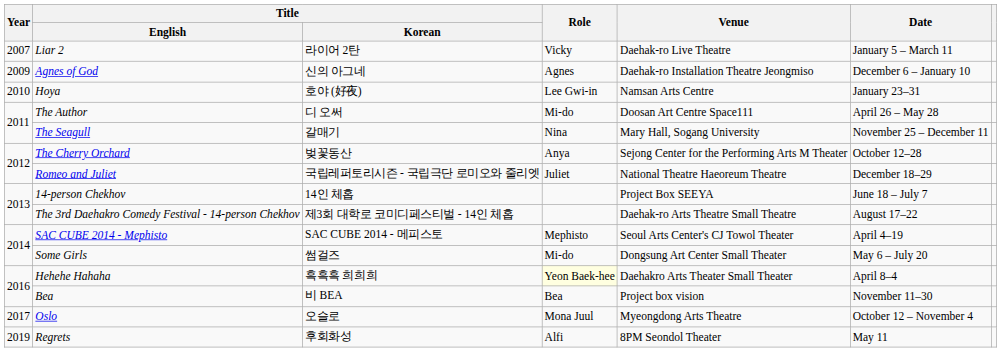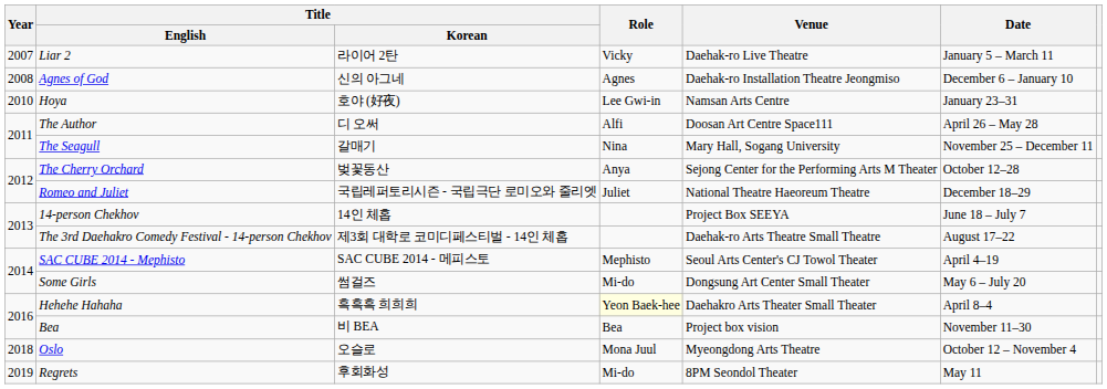 <table class="wikitable sortable">
 <tr>
 <th rowspan="2">Year</th>
 <th colspan="2">Title</th>
 <th rowspan="2">Role</th>
 <th rowspan="2">Venue</th>
 <th rowspan="2">Date</th>
 <th rowspan="2" class="unsortable"></th>
 </tr>
 <tr>
 <th>English</th>
 <th>Korean</th>
 </tr>
 <tr>
 <td>2007</td>
 <td><em>Liar 2</em></td>
 <td>라이어 2탄</td>
 <td>Vicky</td>
 <td>Daehak-ro Live Theatre</td>
 <td>January 5 – March 11</td>
 <td></td>
 </tr>
 <tr>
-<td>2009</td>
+<td>2008</td>
 <td><em><a href='#'>Agnes of God</a></em></td>
 <td>신의 아그네</td>
 <td>Agnes</td>
 <td>Daehak-ro Installation Theatre Jeongmiso</td>
 <td>December 6 – January 10</td>
 <td></td>
 </tr>
 <tr>
 <td>2010</td>
 <td><em>Hoya</em></td>
 <td>호야 (好夜)</td>
 <td>Lee Gwi-in</td>
 <td>Namsan Arts Centre</td>
 <td>January 23–31</td>
 <td></td>
 </tr>
 <tr>
 <td rowspan="2">2011</td>
 <td><em>The Author</em></td>
 <td>디 오써</td>
-<td>Mi-do</td>
+<td>Alfi</td>
 <td>Doosan Art Centre Space111</td>
 <td>April 26 – May 28</td>
 <td></td>
 </tr>
 <tr>
 <td><em><a href='#'>The Seagull</a></em></td>
 <td>갈매기</td>
 <td>Nina</td>
 <td>Mary Hall, Sogang University</td>
 <td>November 25 – December 11</td>
 <td></td>
 </tr>
 <tr>
 <td rowspan="2">2012</td>
 <td><em><a href='#'>The Cherry Orchard</a></em></td>
 <td>벚꽃동산</td>
 <td>Anya</td>
 <td>Sejong Center for the Performing Arts M Theater</td>
 <td>October 12–28</td>
 <td></td>
 </tr>
 <tr>
 <td><em><a href='#'>Romeo and Juliet</a></em></td>
 <td>국립레퍼토리시즌 - 국립극단 로미오와 줄리엣</td>
 <td>Juliet</td>
 <td>National Theatre Haeoreum Theatre</td>
 <td>December 18–29</td>
 <td></td>
 </tr>
 <tr>
 <td rowspan="2">2013</td>
 <td><em>14-person Chekhov</em></td>
 <td>14인 체홉</td>
 <td></td>
 <td>Project Box SEEYA</td>
 <td>June 18 – July 7</td>
 <td></td>
 </tr>
 <tr>
 <td><em>The 3rd Daehakro Comedy Festival - 14-person Chekhov</em></td>
 <td>제3회 대학로 코미디페스티벌 - 14인 체홉</td>
 <td></td>
 <td>Daehak-ro Arts Theatre Small Theatre</td>
 <td>August 17–22</td>
 <td></td>
 </tr>
 <tr>
 <td rowspan="2">2014</td>
 <td><em><a href='#'>SAC CUBE 2014 - Mephisto</a></em></td>
 <td>SAC CUBE 2014 - 메피스토</td>
 <td>Mephisto</td>
 <td>Seoul Arts Center's CJ Towol Theater</td>
 <td>April 4–19</td>
 <td></td>
 </tr>
 <tr>
 <td><em>Some Girls</em></td>
 <td>썸걸즈</td>
 <td>Mi-do</td>
 <td>Dongsung Art Center Small Theater</td>
 <td>May 6 – July 20</td>
 <td></td>
 </tr>
 <tr>
 <td rowspan="2">2016</td>
 <td><em>Hehehe Hahaha</em></td>
 <td>흑흑흑 희희희</td>
 <td style="background: lightyellow;">Yeon Baek-hee</td>
 <td>Daehakro Arts Theater Small Theater</td>
 <td>April 8–4</td>
 <td></td>
 </tr>
 <tr>
 <td><em>Bea</em></td>
 <td>비 BEA</td>
 <td>Bea</td>
 <td>Project box vision</td>
 <td>November 11–30</td>
 <td></td>
 </tr>
 <tr>
-<td>2017</td>
+<td>2018</td>
 <td><em><a href='#'>Oslo</a></em></td>
 <td>오슬로</td>
 <td>Mona Juul</td>
 <td>Myeongdong Arts Theatre</td>
 <td>October 12 – November 4</td>
 <td></td>
 </tr>
 <tr>
 <td>2019</td>
 <td><em>Regrets</em></td>
 <td>후회화성</td>
-<td>Alfi</td>
+<td>Mi-do</td>
 <td>8PM Seondol Theater</td>
 <td>May 11</td>
 <td></td>
 </tr>
 </table>
